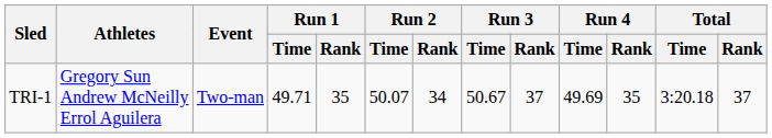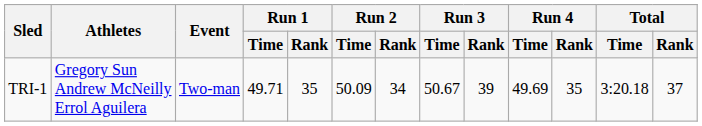 <table class="wikitable" border="1" style="font-size:90%">
 <tr>
 <th rowspan="2">Sled</th>
 <th rowspan="2">Athletes</th>
 <th rowspan="2">Event</th>
 <th colspan="2">Run 1</th>
 <th colspan="2">Run 2</th>
 <th colspan="2">Run 3</th>
 <th colspan="2">Run 4</th>
 <th colspan="2">Total</th>
 </tr>
 <tr>
 <th>Time</th>
 <th>Rank</th>
 <th>Time</th>
 <th>Rank</th>
 <th>Time</th>
 <th>Rank</th>
 <th>Time</th>
 <th>Rank</th>
 <th>Time</th>
 <th>Rank</th>
 </tr>
 <tr>
 <td align="center">TRI-1</td>
 <td><a href='#'>Gregory Sun</a><br><a href='#'>Andrew McNeilly</a><br><a href='#'>Errol Aguilera</a></td>
 <td><a href='#'>Two-man</a></td>
 <td align="center">49.71</td>
 <td align="center">35</td>
-<td align="center">50.07</td>
+<td align="center">50.09</td>
 <td align="center">34</td>
 <td align="center">50.67</td>
-<td align="center">37</td>
+<td align="center">39</td>
 <td align="center">49.69</td>
 <td align="center">35</td>
 <td align="center">3:20.18</td>
 <td align="center">37</td>
 </tr>
 </table>
